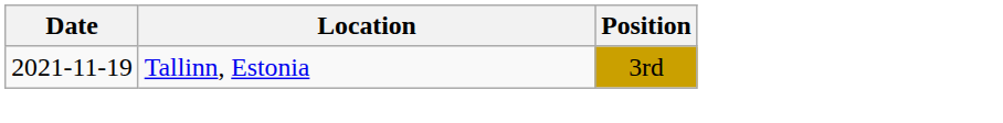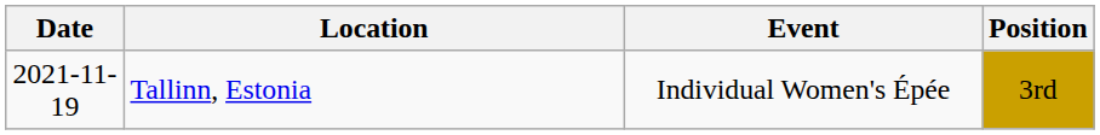 <table class="wikitable" style="text-align:center;">
 <tr>
 <th>Date</th>
 <th style="width:17em">Location</th>
+<th style="width:12em">Event</th>
 <th>Position</th>
 </tr>
 <tr>
 <td>2021-11-19</td>
 <td rowspan="1" align="left"> <a href='#'>Tallinn</a>, <a href='#'>Estonia</a></td>
+<td>Individual Women's Épée</td>
 <td bgcolor="caramel">3rd</td>
 </tr>
 </table>
